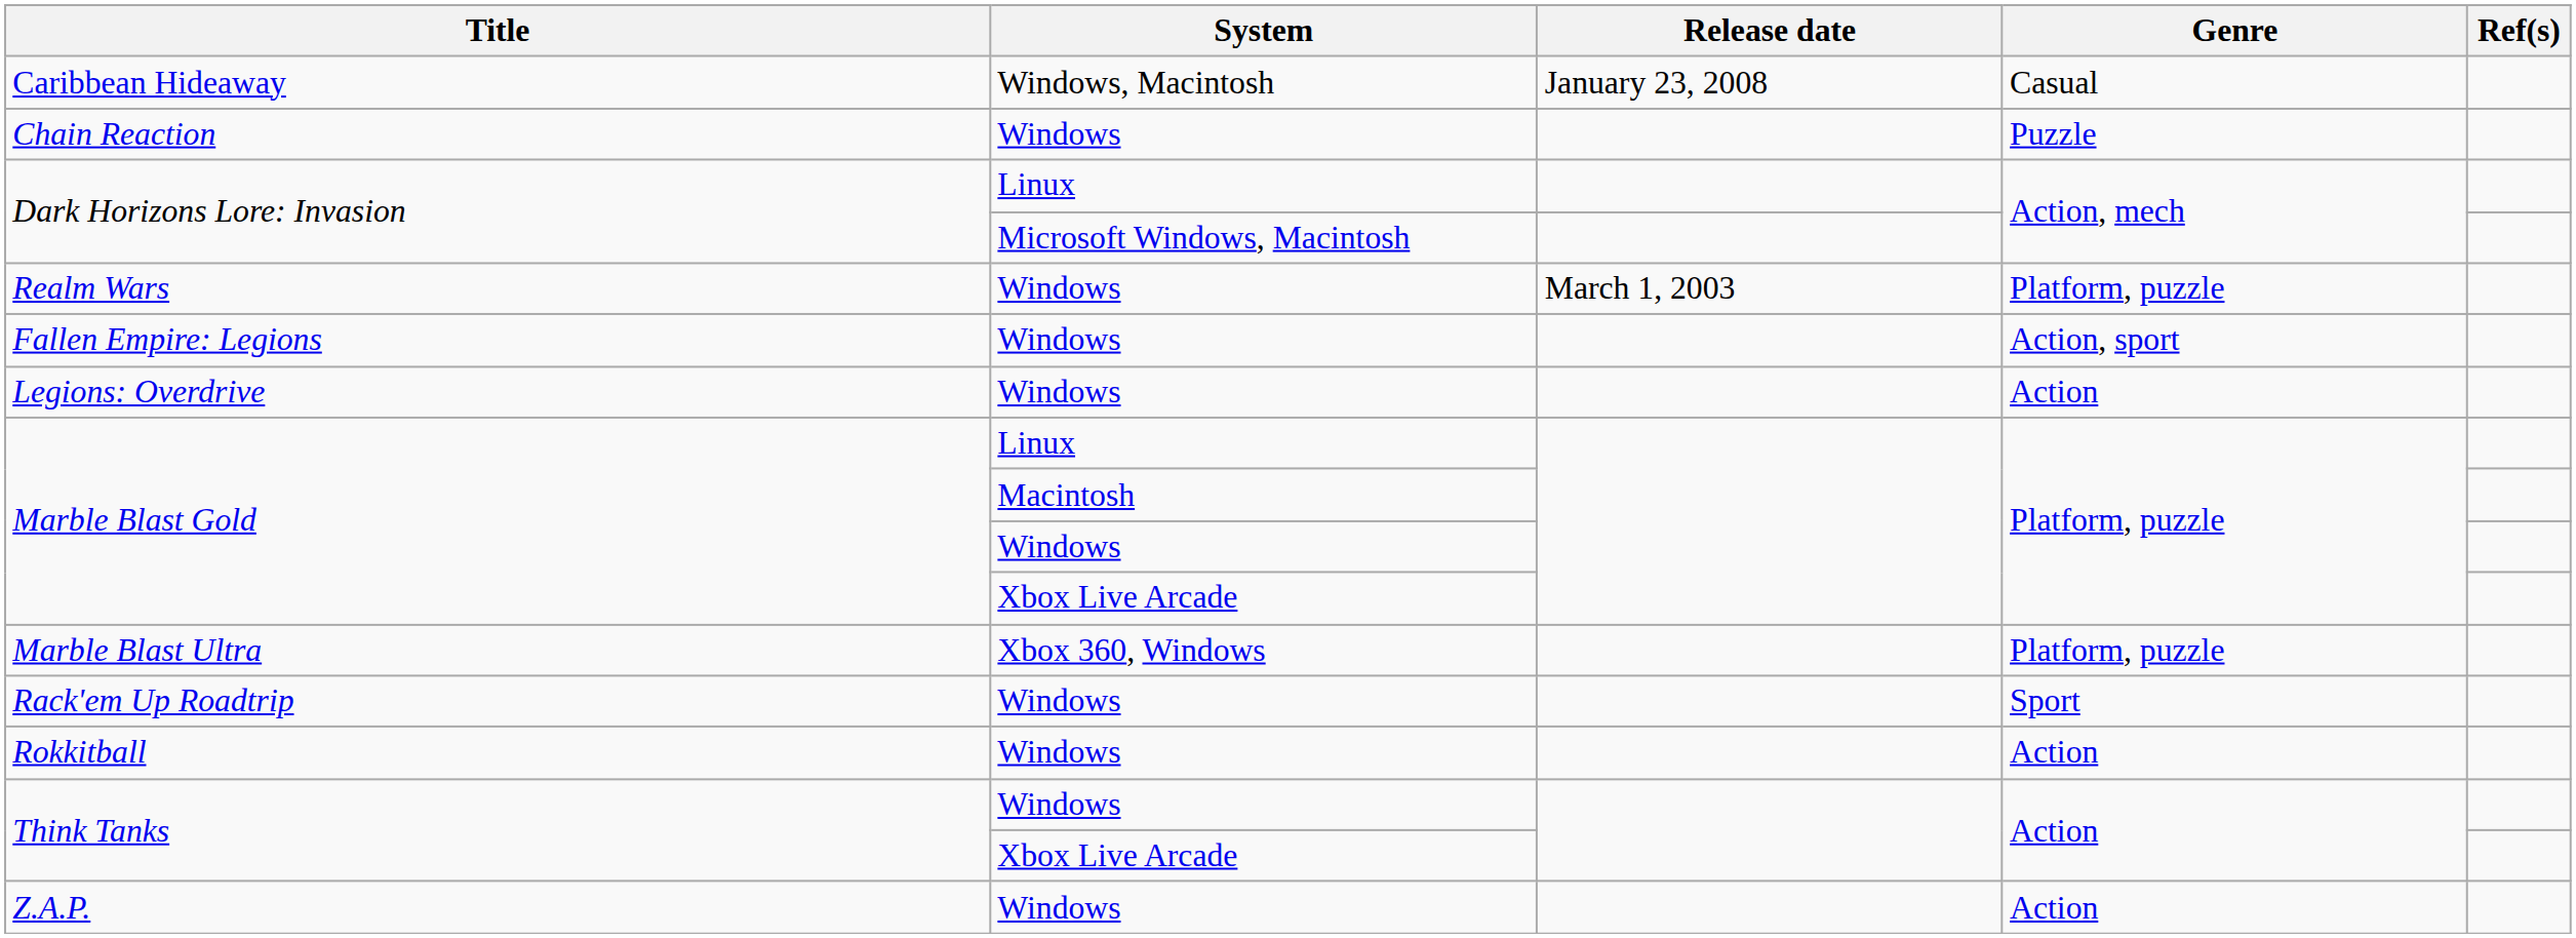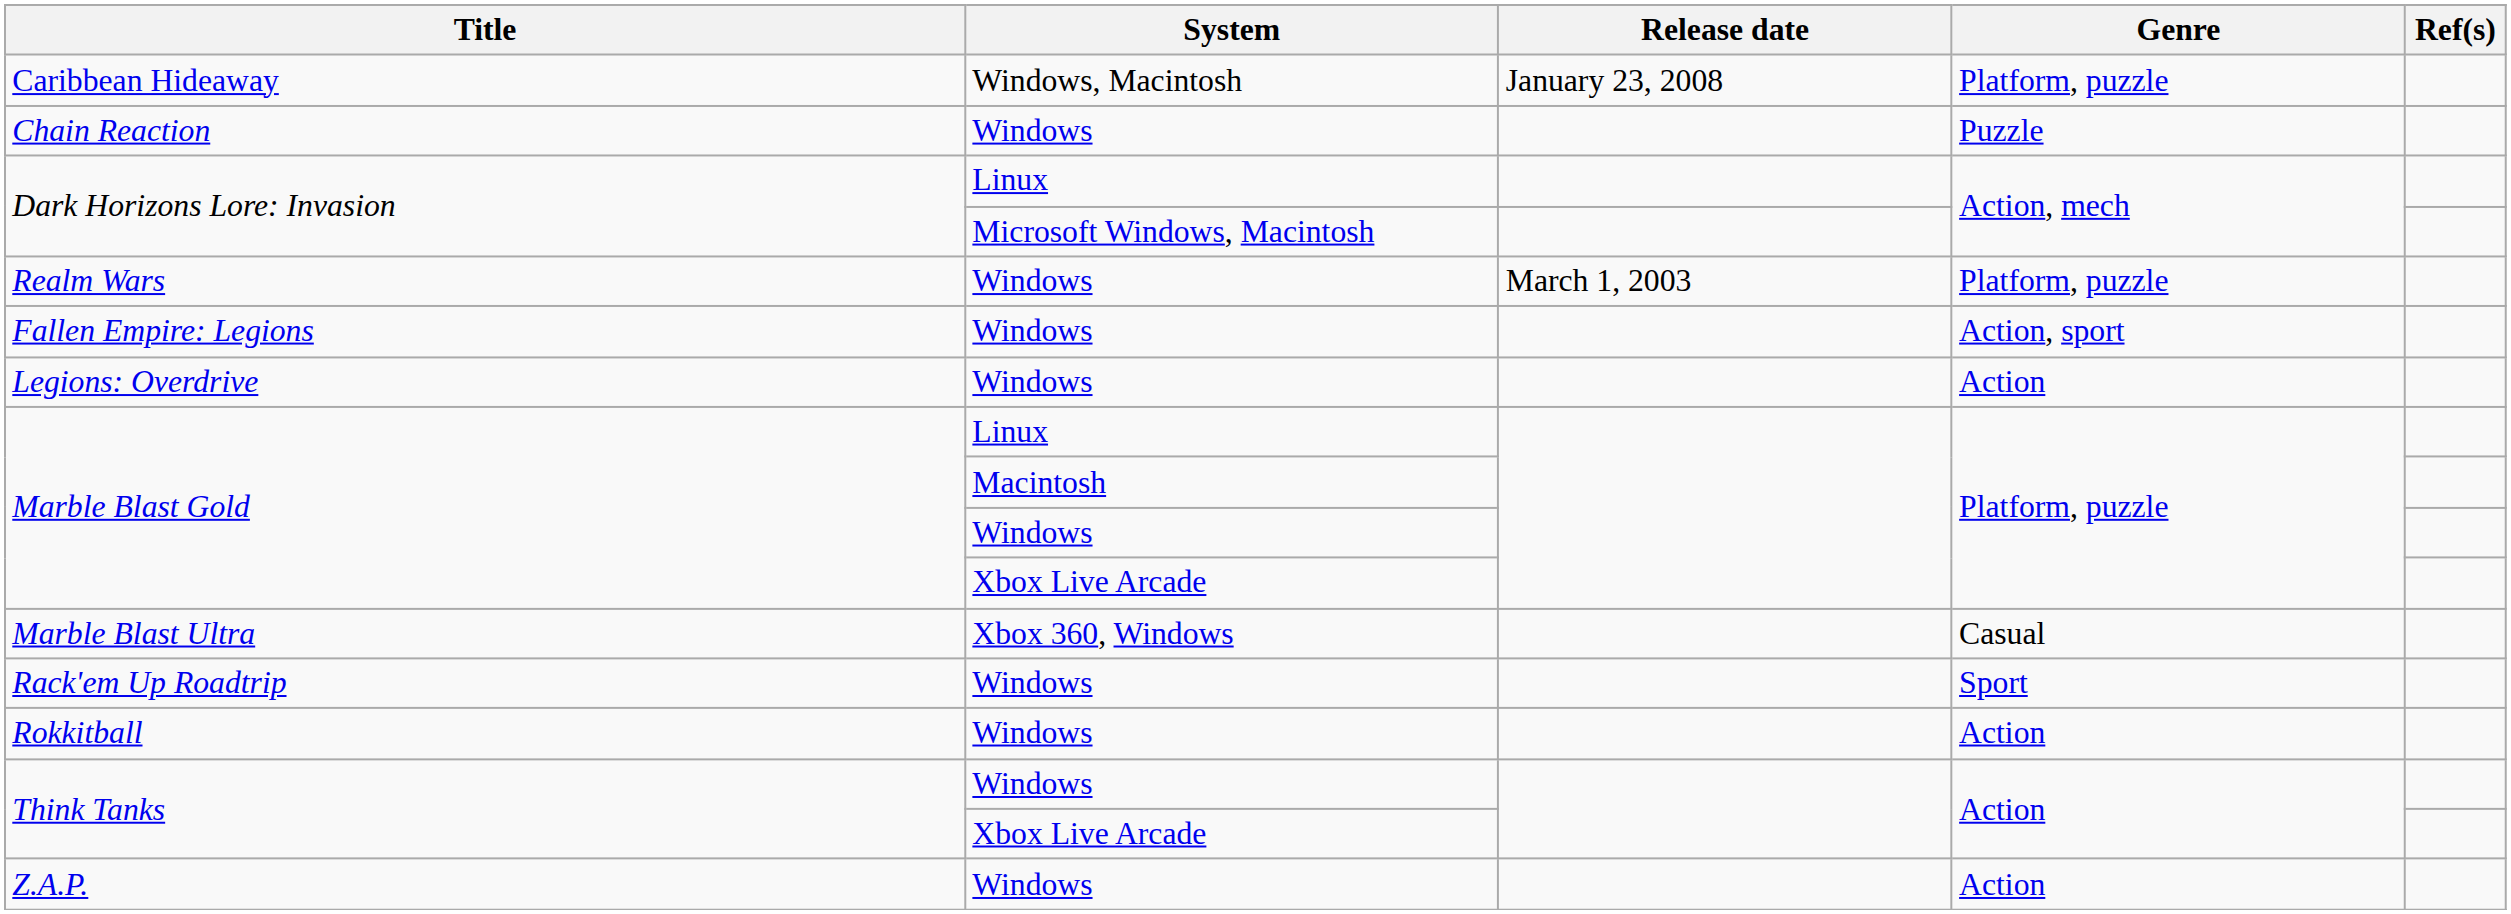 <table class="wikitable sortable" style="width: 100%">
 <tr>
 <th style="width:36%">Title</th>
 <th style="width:20%">System</th>
 <th style="width:17%">Release date</th>
 <th style="width:17%">Genre</th>
 <th style="width:3%" class="unsortable">Ref(s)</th>
 </tr>
 <tr>
 <td><a href='#'>Caribbean Hideaway</a></td>
 <td>Windows, Macintosh</td>
 <td>January 23, 2008</td>
-<td>Casual</td>
+<td><a href='#'>Platform</a>, <a href='#'>puzzle</a></td>
 <td></td>
 </tr>
 <tr>
 <td><em><a href='#'>Chain Reaction</a></em></td>
 <td><a href='#'>Windows</a></td>
 <td></td>
 <td><a href='#'>Puzzle</a></td>
 <td style="text-align:center"></td>
 </tr>
 <tr>
 <td rowspan="2"><em>Dark Horizons Lore: Invasion</em></td>
 <td><a href='#'>Linux</a></td>
 <td></td>
 <td rowspan="2"><a href='#'>Action</a>, <a href='#'>mech</a></td>
 <td style="text-align:center"></td>
 </tr>
 <tr>
 <td><a href='#'>Microsoft Windows</a>, <a href='#'>Macintosh</a></td>
 <td></td>
 <td style="text-align:center"></td>
 </tr>
 <tr>
 <td><em><a href='#'>Realm Wars</a></em></td>
 <td><a href='#'>Windows</a></td>
 <td>March 1, 2003</td>
 <td><a href='#'>Platform</a>, <a href='#'>puzzle</a></td>
 <td></td>
 </tr>
 <tr>
 <td><em><a href='#'>Fallen Empire: Legions</a></em></td>
 <td><a href='#'>Windows</a></td>
 <td></td>
 <td><a href='#'>Action</a>, <a href='#'>sport</a></td>
 <td style="text-align:center"></td>
 </tr>
 <tr>
 <td><em><a href='#'>Legions: Overdrive</a></em></td>
 <td><a href='#'>Windows</a></td>
 <td></td>
 <td><a href='#'>Action</a></td>
 <td style="text-align:center"></td>
 </tr>
 <tr>
 <td rowspan="4"><em><a href='#'>Marble Blast Gold</a></em></td>
 <td><a href='#'>Linux</a></td>
 <td rowspan="4"></td>
 <td rowspan="4"><a href='#'>Platform</a>, <a href='#'>puzzle</a></td>
 <td style="text-align:center"></td>
 </tr>
 <tr>
 <td><a href='#'>Macintosh</a></td>
 <td style="text-align:center"></td>
 </tr>
 <tr>
 <td><a href='#'>Windows</a></td>
 <td style="text-align:center"></td>
 </tr>
 <tr>
 <td><a href='#'>Xbox Live Arcade</a></td>
 <td style="text-align:center"></td>
 </tr>
 <tr>
 <td><em><a href='#'>Marble Blast Ultra</a></em></td>
 <td><a href='#'>Xbox 360</a>, <a href='#'>Windows</a></td>
 <td></td>
-<td><a href='#'>Platform</a>, <a href='#'>puzzle</a></td>
+<td>Casual</td>
 <td style="text-align:center"></td>
 </tr>
 <tr>
 <td><em><a href='#'>Rack'em Up Roadtrip</a></em></td>
 <td><a href='#'>Windows</a></td>
 <td></td>
 <td><a href='#'>Sport</a></td>
 <td style="text-align:center"></td>
 </tr>
 <tr>
 <td><em><a href='#'>Rokkitball</a></em></td>
 <td><a href='#'>Windows</a></td>
 <td></td>
 <td><a href='#'>Action</a></td>
 <td style="text-align:center"></td>
 </tr>
 <tr>
 <td rowspan="2"><em><a href='#'>Think Tanks</a></em></td>
 <td><a href='#'>Windows</a></td>
 <td rowspan="2"></td>
 <td rowspan="2"><a href='#'>Action</a></td>
 <td style="text-align:center"></td>
 </tr>
 <tr>
 <td><a href='#'>Xbox Live Arcade</a></td>
 <td style="text-align:center"></td>
 </tr>
 <tr>
 <td><em><a href='#'>Z.A.P.</a></em></td>
 <td><a href='#'>Windows</a></td>
 <td></td>
 <td><a href='#'>Action</a></td>
 <td style="text-align:center"></td>
 </tr>
 <tr>
 </tr>
 </table>
